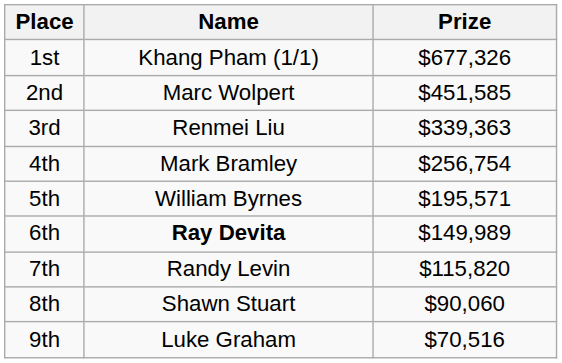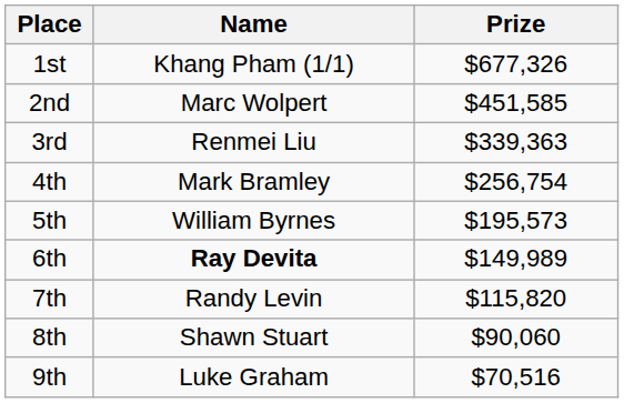 <table class="wikitable">
 <tr>
 <th width="50">Place</th>
 <th width="200">Name</th>
 <th width="125">Prize</th>
 </tr>
 <tr>
 <td align=center>1st</td>
 <td align=center> Khang Pham (1/1)</td>
 <td align=center>$677,326</td>
 </tr>
 <tr>
 <td align=center>2nd</td>
 <td align=center> Marc Wolpert</td>
 <td align=center>$451,585</td>
 </tr>
 <tr>
 <td align=center>3rd</td>
 <td align=center> Renmei Liu</td>
 <td align=center>$339,363</td>
 </tr>
 <tr>
 <td align=center>4th</td>
 <td align=center> Mark Bramley</td>
 <td align=center>$256,754</td>
 </tr>
 <tr>
 <td align=center>5th</td>
 <td align=center> William Byrnes</td>
-<td align=center>$195,571</td>
+<td align=center>$195,573</td>
 </tr>
 <tr>
 <td align=center>6th</td>
 <td align=center><strong> Ray Devita</strong></td>
 <td align=center>$149,989</td>
 </tr>
 <tr>
 <td align=center>7th</td>
 <td align=center> Randy Levin</td>
 <td align=center>$115,820</td>
 </tr>
 <tr>
 <td align=center>8th</td>
 <td align=center> Shawn Stuart</td>
 <td align=center>$90,060</td>
 </tr>
 <tr>
 <td align=center>9th</td>
 <td align=center> Luke Graham</td>
 <td align=center>$70,516</td>
 </tr>
 </table>
